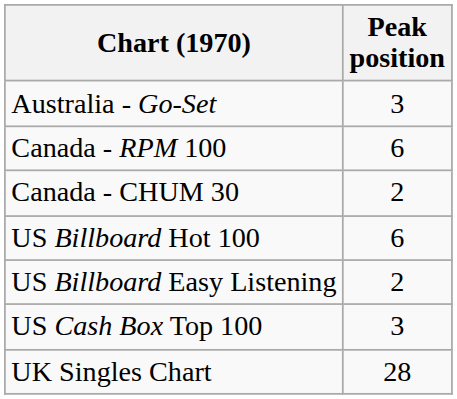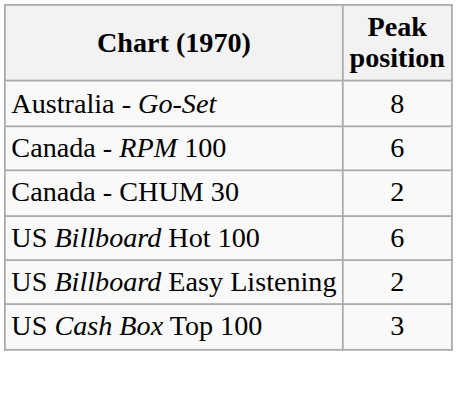 <table class="wikitable sortable">
 <tr>
 <th align="left">Chart (1970)</th>
 <th style="text-align:center;">Peak<br>position</th>
 </tr>
 <tr>
 <td align="left">Australia - <em>Go-Set</em></td>
-<td style="text-align:center;">3</td>
+<td style="text-align:center;">8</td>
 </tr>
 <tr>
 <td align="left">Canada - <em>RPM</em> 100</td>
 <td style="text-align:center;">6</td>
 </tr>
 <tr>
 <td align="left">Canada - CHUM 30</td>
 <td style="text-align:center;">2</td>
 </tr>
 <tr>
 <td align="left">US <em>Billboard</em> Hot 100</td>
 <td style="text-align:center;">6</td>
 </tr>
 <tr>
 <td align="left">US <em>Billboard</em> Easy Listening</td>
 <td style="text-align:center;">2</td>
 </tr>
 <tr>
 <td align="left">US <em>Cash Box</em> Top 100</td>
 <td style="text-align:center;">3</td>
 </tr>
-<tr>
-<td align="left">UK Singles Chart</td>
-<td style="text-align:center;">28</td>
-</tr>
 </table>
